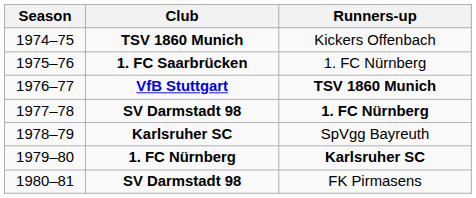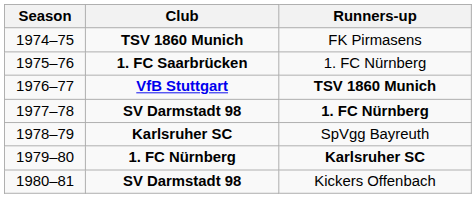 <table class="wikitable">
 <tr align="center" bgcolor="#dfdfdf">
 <th width="80">Season</th>
 <th width="200">Club</th>
 <th width="200">Runners-up</th>
 </tr>
 <tr align="center">
 <td>1974–75</td>
 <td><strong>TSV 1860 Munich</strong></td>
-<td>Kickers Offenbach</td>
+<td>FK Pirmasens</td>
 </tr>
 <tr align="center">
 <td>1975–76</td>
 <td><strong>1. FC Saarbrücken</strong></td>
 <td>1. FC Nürnberg</td>
 </tr>
 <tr align="center">
 <td>1976–77</td>
 <td><strong><a href='#'>VfB Stuttgart</a></strong></td>
 <td><strong>TSV 1860 Munich</strong></td>
 </tr>
 <tr align="center">
 <td>1977–78</td>
 <td><strong>SV Darmstadt 98</strong></td>
 <td><strong>1. FC Nürnberg</strong></td>
 </tr>
 <tr align="center">
 <td>1978–79</td>
 <td><strong>Karlsruher SC</strong></td>
 <td>SpVgg Bayreuth</td>
 </tr>
 <tr align="center">
 <td>1979–80</td>
 <td><strong>1. FC Nürnberg</strong></td>
 <td><strong>Karlsruher SC</strong></td>
 </tr>
 <tr align="center">
 <td>1980–81</td>
 <td><strong>SV Darmstadt 98</strong></td>
-<td>FK Pirmasens</td>
+<td>Kickers Offenbach</td>
 </tr>
 </table>
